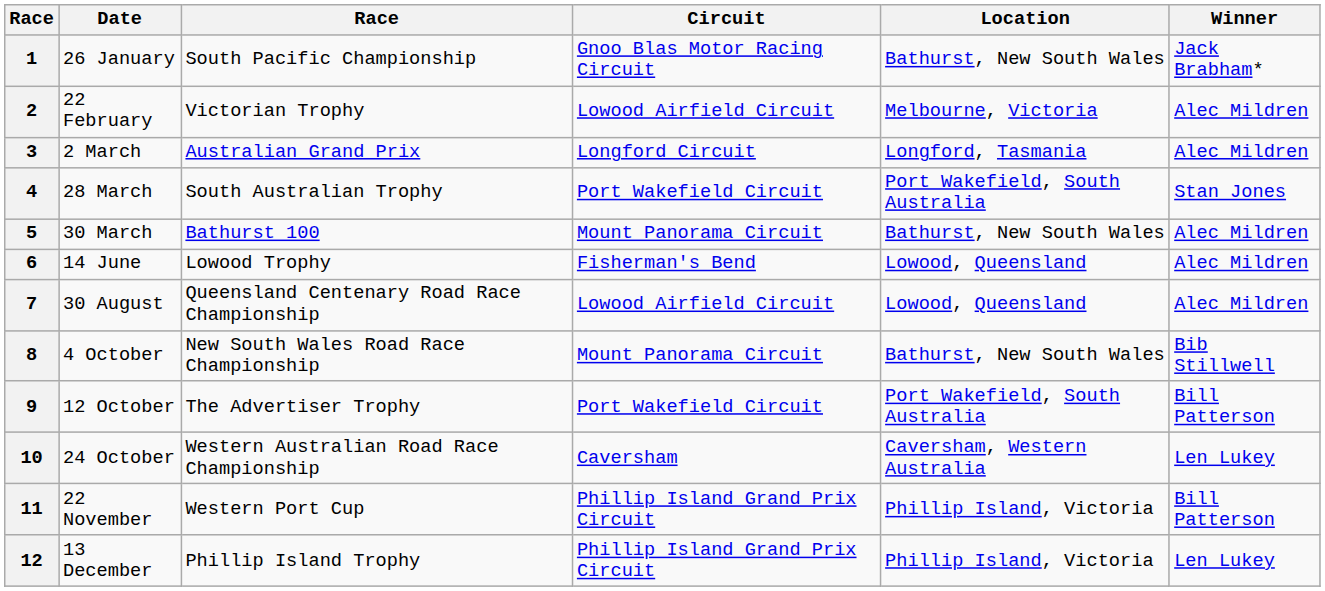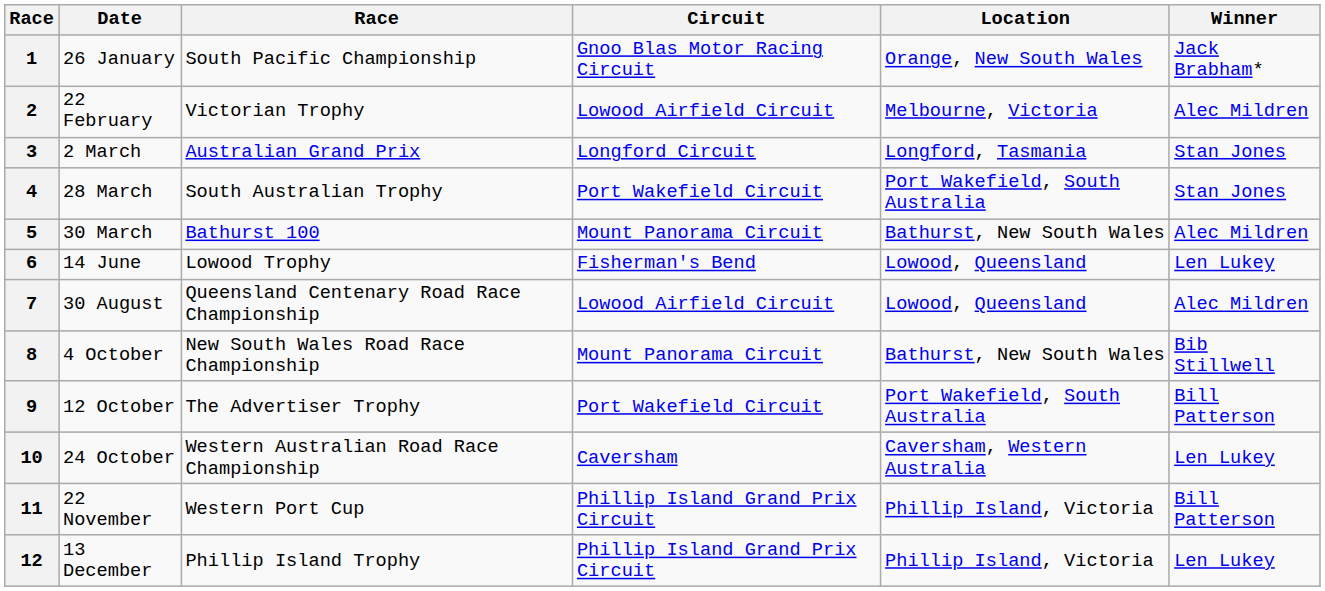 <table class="wikitable" style="font-size: 95%;">
 <tr>
 <th>Race</th>
 <th>Date</th>
 <th>Race</th>
 <th>Circuit</th>
 <th>Location</th>
 <th>Winner</th>
 </tr>
 <tr>
 <th>1</th>
 <td>26 January</td>
 <td>South Pacific Championship</td>
 <td><a href='#'>Gnoo Blas Motor Racing Circuit</a></td>
-<td><a href='#'>Bathurst</a>, New South Wales</td>
+<td><a href='#'>Orange</a>, <a href='#'>New South Wales</a></td>
 <td><a href='#'>Jack Brabham</a>*</td>
 </tr>
 <tr>
 <th>2</th>
 <td>22 February</td>
 <td>Victorian Trophy</td>
 <td><a href='#'>Lowood Airfield Circuit</a></td>
 <td><a href='#'>Melbourne</a>, <a href='#'>Victoria</a></td>
 <td><a href='#'>Alec Mildren</a></td>
 </tr>
 <tr>
 <th>3</th>
 <td>2 March</td>
 <td><a href='#'>Australian Grand Prix</a></td>
 <td><a href='#'>Longford Circuit</a></td>
 <td><a href='#'>Longford</a>, <a href='#'>Tasmania</a></td>
-<td><a href='#'>Alec Mildren</a></td>
+<td><a href='#'>Stan Jones</a></td>
 </tr>
 <tr>
 <th>4</th>
 <td>28 March</td>
 <td>South Australian Trophy</td>
 <td><a href='#'>Port Wakefield Circuit</a></td>
 <td><a href='#'>Port Wakefield</a>, <a href='#'>South Australia</a></td>
 <td><a href='#'>Stan Jones</a></td>
 </tr>
 <tr>
 <th>5</th>
 <td>30 March</td>
 <td><a href='#'>Bathurst 100</a></td>
 <td><a href='#'>Mount Panorama Circuit</a></td>
 <td><a href='#'>Bathurst</a>, New South Wales</td>
 <td><a href='#'>Alec Mildren</a></td>
 </tr>
 <tr>
 <th>6</th>
 <td>14 June</td>
 <td>Lowood Trophy</td>
 <td><a href='#'>Fisherman's Bend</a></td>
 <td><a href='#'>Lowood</a>, <a href='#'>Queensland</a></td>
-<td><a href='#'>Alec Mildren</a></td>
+<td><a href='#'>Len Lukey</a></td>
 </tr>
 <tr>
 <th>7</th>
 <td>30 August</td>
 <td>Queensland Centenary Road Race Championship</td>
 <td><a href='#'>Lowood Airfield Circuit</a></td>
 <td><a href='#'>Lowood</a>, <a href='#'>Queensland</a></td>
 <td><a href='#'>Alec Mildren</a></td>
 </tr>
 <tr>
 <th>8</th>
 <td>4 October</td>
 <td>New South Wales Road Race Championship</td>
 <td><a href='#'>Mount Panorama Circuit</a></td>
 <td><a href='#'>Bathurst</a>, New South Wales</td>
 <td><a href='#'>Bib Stillwell</a></td>
 </tr>
 <tr>
 <th>9</th>
 <td>12 October</td>
 <td>The Advertiser Trophy</td>
 <td><a href='#'>Port Wakefield Circuit</a></td>
 <td><a href='#'>Port Wakefield</a>, <a href='#'>South Australia</a></td>
 <td><a href='#'>Bill Patterson</a></td>
 </tr>
 <tr>
 <th>10</th>
 <td>24 October</td>
 <td>Western Australian Road Race Championship</td>
 <td><a href='#'>Caversham</a></td>
 <td><a href='#'>Caversham</a>, <a href='#'>Western Australia</a></td>
 <td><a href='#'>Len Lukey</a></td>
 </tr>
 <tr>
 <th>11</th>
 <td>22 November</td>
 <td>Western Port Cup</td>
 <td><a href='#'>Phillip Island Grand Prix Circuit</a></td>
 <td><a href='#'>Phillip Island</a>, Victoria</td>
 <td><a href='#'>Bill Patterson</a></td>
 </tr>
 <tr>
 <th>12</th>
 <td>13 December</td>
 <td>Phillip Island Trophy</td>
 <td><a href='#'>Phillip Island Grand Prix Circuit</a></td>
 <td><a href='#'>Phillip Island</a>, Victoria</td>
 <td><a href='#'>Len Lukey</a></td>
 </tr>
 </table>
